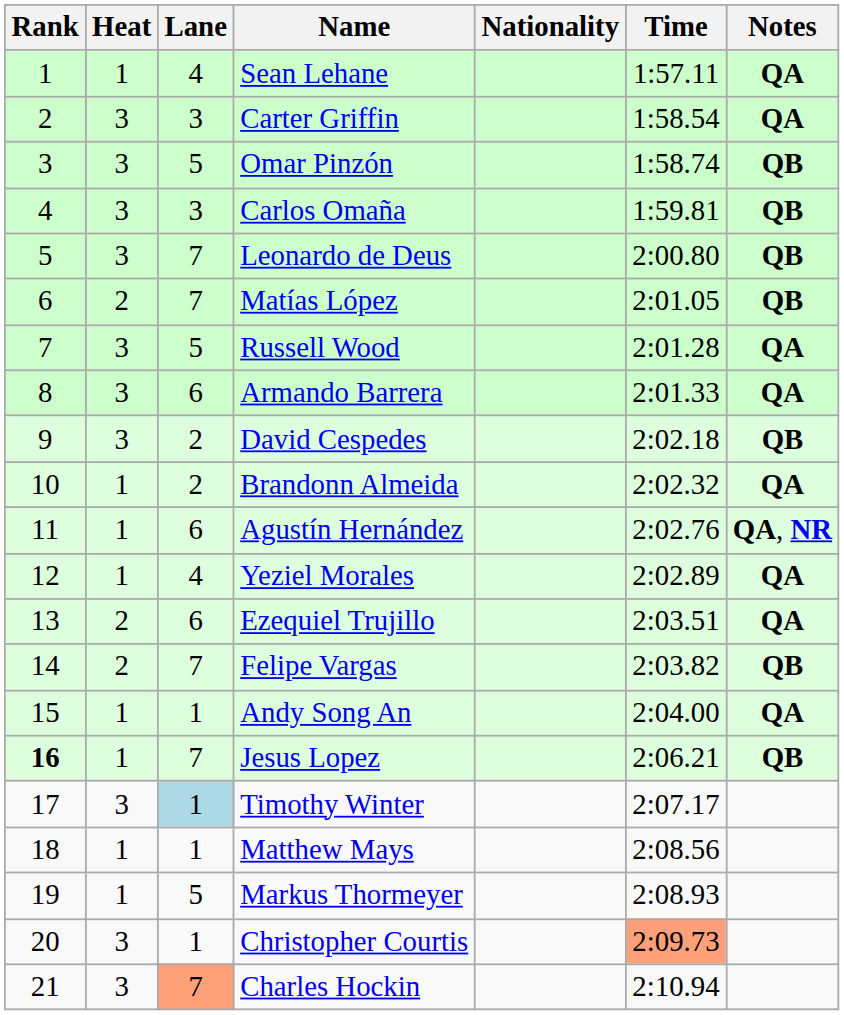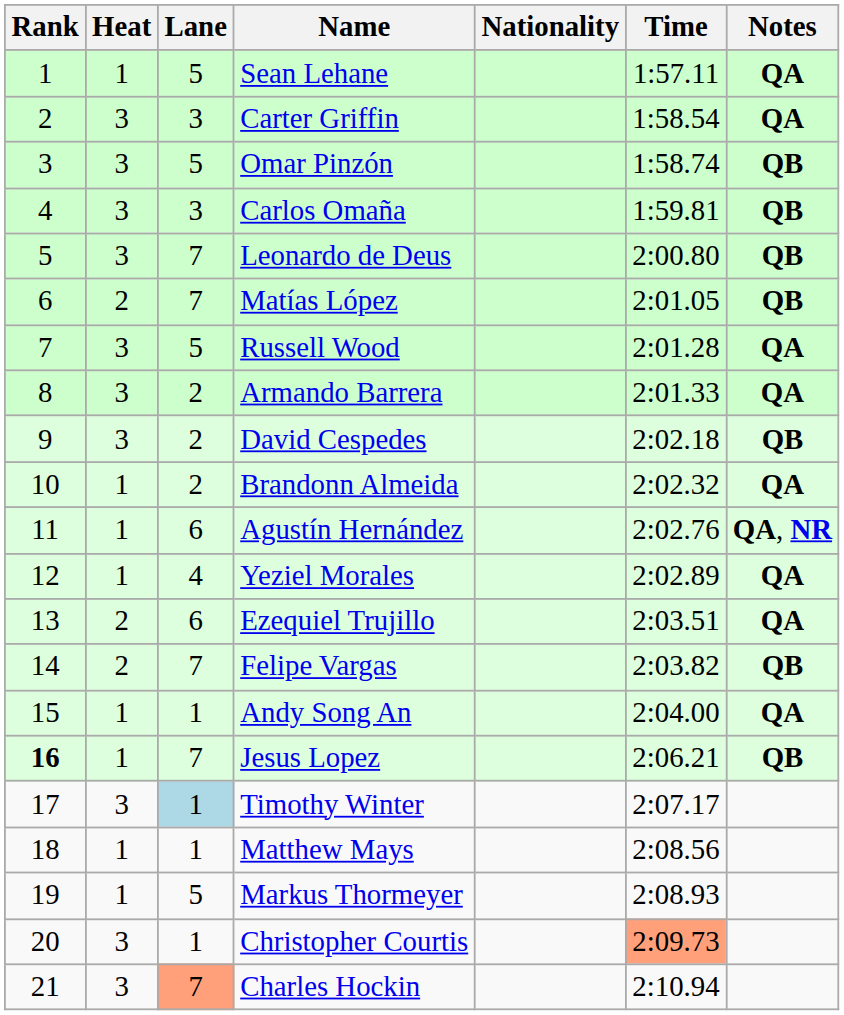 <table class="wikitable sortable" style="text-align:center">
 <tr>
 <th>Rank</th>
 <th>Heat</th>
 <th>Lane</th>
 <th>Name</th>
 <th>Nationality</th>
 <th>Time</th>
 <th>Notes</th>
 </tr>
 <tr bgcolor=ccffcc>
 <td>1</td>
 <td>1</td>
-<td>4</td>
+<td>5</td>
 <td align=left><a href='#'>Sean Lehane</a></td>
 <td align=left></td>
 <td>1:57.11</td>
 <td><strong>QA</strong></td>
 </tr>
 <tr bgcolor=ccffcc>
 <td>2</td>
 <td>3</td>
 <td>3</td>
 <td align=left><a href='#'>Carter Griffin</a></td>
 <td align=left></td>
 <td>1:58.54</td>
 <td><strong>QA</strong></td>
 </tr>
 <tr bgcolor=ccffcc>
 <td>3</td>
 <td>3</td>
 <td>5</td>
 <td align=left><a href='#'>Omar Pinzón</a></td>
 <td align=left></td>
 <td>1:58.74</td>
 <td><strong>QB</strong></td>
 </tr>
 <tr bgcolor=ccffcc>
 <td>4</td>
 <td>3</td>
 <td>3</td>
 <td align=left><a href='#'>Carlos Omaña</a></td>
 <td align=left></td>
 <td>1:59.81</td>
 <td><strong>QB</strong></td>
 </tr>
 <tr bgcolor=ccffcc>
 <td>5</td>
 <td>3</td>
 <td>7</td>
 <td align=left><a href='#'>Leonardo de Deus</a></td>
 <td align=left></td>
 <td>2:00.80</td>
 <td><strong>QB</strong></td>
 </tr>
 <tr bgcolor=ccffcc>
 <td>6</td>
 <td>2</td>
 <td>7</td>
 <td align=left><a href='#'>Matías López</a></td>
 <td align=left></td>
 <td>2:01.05</td>
 <td><strong>QB</strong></td>
 </tr>
 <tr bgcolor=ccffcc>
 <td>7</td>
 <td>3</td>
 <td>5</td>
 <td align=left><a href='#'>Russell Wood</a></td>
 <td align=left></td>
 <td>2:01.28</td>
 <td><strong>QA</strong></td>
 </tr>
 <tr bgcolor=ccffcc>
 <td>8</td>
 <td>3</td>
-<td>6</td>
+<td>2</td>
 <td align=left><a href='#'>Armando Barrera</a></td>
 <td align=left></td>
 <td>2:01.33</td>
 <td><strong>QA</strong></td>
 </tr>
 <tr bgcolor=ddffdd>
 <td>9</td>
 <td>3</td>
 <td>2</td>
 <td align=left><a href='#'>David Cespedes</a></td>
 <td align=left></td>
 <td>2:02.18</td>
 <td><strong>QB</strong></td>
 </tr>
 <tr bgcolor=ddffdd>
 <td>10</td>
 <td>1</td>
 <td>2</td>
 <td align=left><a href='#'>Brandonn Almeida</a></td>
 <td align=left></td>
 <td>2:02.32</td>
 <td><strong>QA</strong></td>
 </tr>
 <tr bgcolor=ddffdd>
 <td>11</td>
 <td>1</td>
 <td>6</td>
 <td align=left><a href='#'>Agustín Hernández</a></td>
 <td align=left></td>
 <td>2:02.76</td>
 <td><strong>QA</strong>, <strong><a href='#'>NR</a></strong></td>
 </tr>
 <tr bgcolor=ddffdd>
 <td>12</td>
 <td>1</td>
 <td>4</td>
 <td align=left><a href='#'>Yeziel Morales</a></td>
 <td align=left></td>
 <td>2:02.89</td>
 <td><strong>QA</strong></td>
 </tr>
 <tr bgcolor=ddffdd>
 <td>13</td>
 <td>2</td>
 <td>6</td>
 <td align=left><a href='#'>Ezequiel Trujillo</a></td>
 <td align=left></td>
 <td>2:03.51</td>
 <td><strong>QA</strong></td>
 </tr>
 <tr bgcolor=ddffdd>
 <td>14</td>
 <td>2</td>
 <td>7</td>
 <td align=left><a href='#'>Felipe Vargas</a></td>
 <td align=left></td>
 <td>2:03.82</td>
 <td><strong>QB</strong></td>
 </tr>
 <tr bgcolor=ddffdd>
 <td>15</td>
 <td>1</td>
 <td>1</td>
 <td align=left><a href='#'>Andy Song An</a></td>
 <td align=left></td>
 <td>2:04.00</td>
 <td><strong>QA</strong></td>
 </tr>
 <tr bgcolor=ddffdd>
 <td><strong>16</strong></td>
 <td>1</td>
 <td>7</td>
 <td align=left><a href='#'>Jesus Lopez</a></td>
 <td align=left></td>
 <td>2:06.21</td>
 <td><strong>QB</strong></td>
 </tr>
 <tr>
 <td>17</td>
 <td>3</td>
 <td style="background: lightblue;">1</td>
 <td align=left><a href='#'>Timothy Winter</a></td>
 <td align=left></td>
 <td>2:07.17</td>
 <td></td>
 </tr>
 <tr>
 <td>18</td>
 <td>1</td>
 <td>1</td>
 <td align=left><a href='#'>Matthew Mays</a></td>
 <td align=left></td>
 <td>2:08.56</td>
 <td></td>
 </tr>
 <tr>
 <td>19</td>
 <td>1</td>
 <td>5</td>
 <td align=left><a href='#'>Markus Thormeyer</a></td>
 <td align=left></td>
 <td>2:08.93</td>
 <td></td>
 </tr>
 <tr>
 <td>20</td>
 <td>3</td>
 <td>1</td>
 <td align=left><a href='#'>Christopher Courtis</a></td>
 <td align=left></td>
 <td style="background: lightsalmon;">2:09.73</td>
 <td></td>
 </tr>
 <tr>
 <td>21</td>
 <td>3</td>
 <td style="background: lightsalmon;">7</td>
 <td align=left><a href='#'>Charles Hockin</a></td>
 <td align=left></td>
 <td>2:10.94</td>
 <td></td>
 </tr>
 </table>
